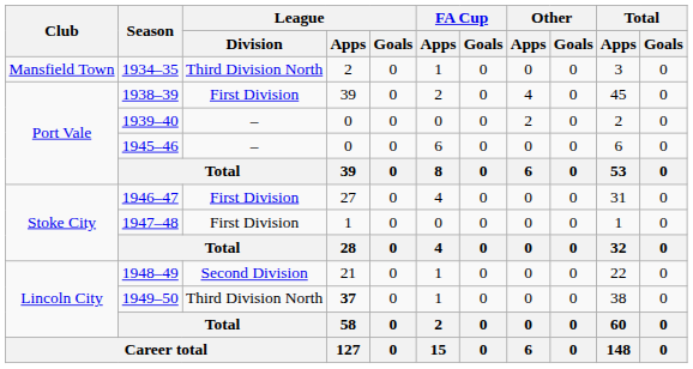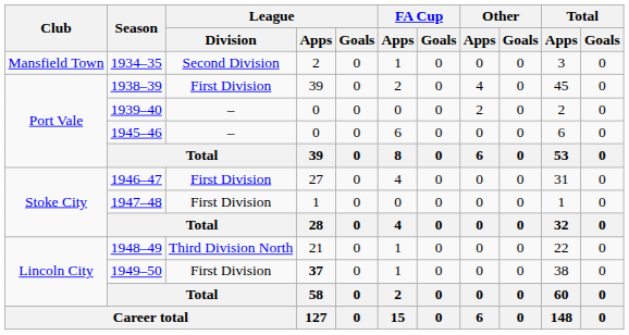 <table class="wikitable" style="text-align:center">
 <tr>
 <th rowspan="2">Club</th>
 <th rowspan="2">Season</th>
 <th colspan="3">League</th>
 <th colspan="2"><a href='#'>FA Cup</a></th>
 <th colspan="2">Other</th>
 <th colspan="2">Total</th>
 </tr>
 <tr>
 <th>Division</th>
 <th>Apps</th>
 <th>Goals</th>
 <th>Apps</th>
 <th>Goals</th>
 <th>Apps</th>
 <th>Goals</th>
 <th>Apps</th>
 <th>Goals</th>
 </tr>
 <tr>
 <td><a href='#'>Mansfield Town</a></td>
 <td><a href='#'>1934–35</a></td>
-<td><a href='#'>Third Division North</a></td>
+<td><a href='#'>Second Division</a></td>
 <td>2</td>
 <td>0</td>
 <td>1</td>
 <td>0</td>
 <td>0</td>
 <td>0</td>
 <td>3</td>
 <td>0</td>
 </tr>
 <tr>
 <td rowspan="4"><a href='#'>Port Vale</a></td>
 <td><a href='#'>1938–39</a></td>
 <td><a href='#'>First Division</a></td>
 <td>39</td>
 <td>0</td>
 <td>2</td>
 <td>0</td>
 <td>4</td>
 <td>0</td>
 <td>45</td>
 <td>0</td>
 </tr>
 <tr>
 <td><a href='#'>1939–40</a></td>
 <td>–</td>
 <td>0</td>
 <td>0</td>
 <td>0</td>
 <td>0</td>
 <td>2</td>
 <td>0</td>
 <td>2</td>
 <td>0</td>
 </tr>
 <tr>
 <td><a href='#'>1945–46</a></td>
 <td>–</td>
 <td>0</td>
 <td>0</td>
 <td>6</td>
 <td>0</td>
 <td>0</td>
 <td>0</td>
 <td>6</td>
 <td>0</td>
 </tr>
 <tr>
 <th colspan="2">Total</th>
 <th>39</th>
 <th>0</th>
 <th>8</th>
 <th>0</th>
 <th>6</th>
 <th>0</th>
 <th>53</th>
 <th>0</th>
 </tr>
 <tr>
 <td rowspan="3"><a href='#'>Stoke City</a></td>
 <td><a href='#'>1946–47</a></td>
 <td><a href='#'>First Division</a></td>
 <td>27</td>
 <td>0</td>
 <td>4</td>
 <td>0</td>
 <td>0</td>
 <td>0</td>
 <td>31</td>
 <td>0</td>
 </tr>
 <tr>
 <td><a href='#'>1947–48</a></td>
 <td>First Division</td>
 <td>1</td>
 <td>0</td>
 <td>0</td>
 <td>0</td>
 <td>0</td>
 <td>0</td>
 <td>1</td>
 <td>0</td>
 </tr>
 <tr>
 <th colspan="2">Total</th>
 <th>28</th>
 <th>0</th>
 <th>4</th>
 <th>0</th>
 <th>0</th>
 <th>0</th>
 <th>32</th>
 <th>0</th>
 </tr>
 <tr>
 <td rowspan="3"><a href='#'>Lincoln City</a></td>
 <td><a href='#'>1948–49</a></td>
-<td><a href='#'>Second Division</a></td>
+<td><a href='#'>Third Division North</a></td>
 <td>21</td>
 <td>0</td>
 <td>1</td>
 <td>0</td>
 <td>0</td>
 <td>0</td>
 <td>22</td>
 <td>0</td>
 </tr>
 <tr>
 <td><a href='#'>1949–50</a></td>
-<td>Third Division North</td>
+<td>First Division</td>
 <td><strong>37</strong></td>
 <td>0</td>
 <td>1</td>
 <td>0</td>
 <td>0</td>
 <td>0</td>
 <td>38</td>
 <td>0</td>
 </tr>
 <tr>
 <th colspan="2">Total</th>
 <th>58</th>
 <th>0</th>
 <th>2</th>
 <th>0</th>
 <th>0</th>
 <th>0</th>
 <th>60</th>
 <th>0</th>
 </tr>
 <tr>
 <th colspan=3>Career total</th>
 <th>127</th>
 <th>0</th>
 <th>15</th>
 <th>0</th>
 <th>6</th>
 <th>0</th>
 <th>148</th>
 <th>0</th>
 </tr>
 </table>
